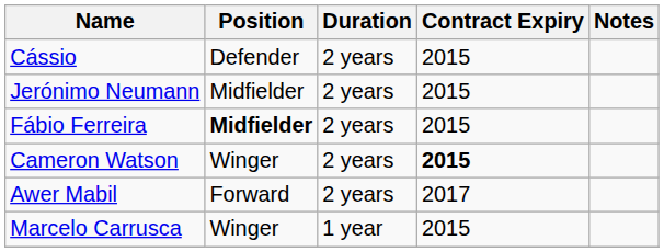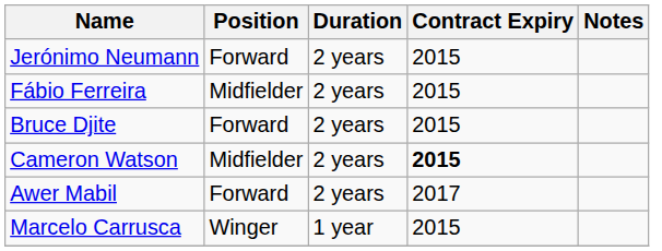 <table class="wikitable">
 <tr>
 <th>Name</th>
 <th>Position</th>
 <th>Duration</th>
 <th>Contract Expiry</th>
 <th>Notes</th>
 </tr>
 <tr>
-<td><a href='#'>Cássio</a></td>
-<td>Defender</td>
+<td><a href='#'>Jerónimo Neumann</a></td>
+<td>Forward</td>
 <td>2 years</td>
 <td>2015</td>
 <td></td>
 </tr>
 <tr>
-<td><a href='#'>Jerónimo Neumann</a></td>
+<td><a href='#'>Fábio Ferreira</a></td>
 <td>Midfielder</td>
 <td>2 years</td>
 <td>2015</td>
 <td></td>
 </tr>
 <tr>
-<td><a href='#'>Fábio Ferreira</a></td>
-<td><strong>Midfielder</strong></td>
+<td><a href='#'>Bruce Djite</a></td>
+<td>Forward</td>
 <td>2 years</td>
 <td>2015</td>
 <td></td>
 </tr>
 <tr>
 <td><a href='#'>Cameron Watson</a></td>
-<td>Winger</td>
+<td>Midfielder</td>
 <td>2 years</td>
 <td><strong>2015</strong></td>
 <td></td>
 </tr>
 <tr>
 <td><a href='#'>Awer Mabil</a></td>
 <td>Forward</td>
 <td>2 years</td>
 <td>2017</td>
 <td></td>
 </tr>
 <tr>
 <td><a href='#'>Marcelo Carrusca</a></td>
 <td>Winger</td>
 <td>1 year</td>
 <td>2015</td>
 <td></td>
 </tr>
 <tr>
 </tr>
 </table>
